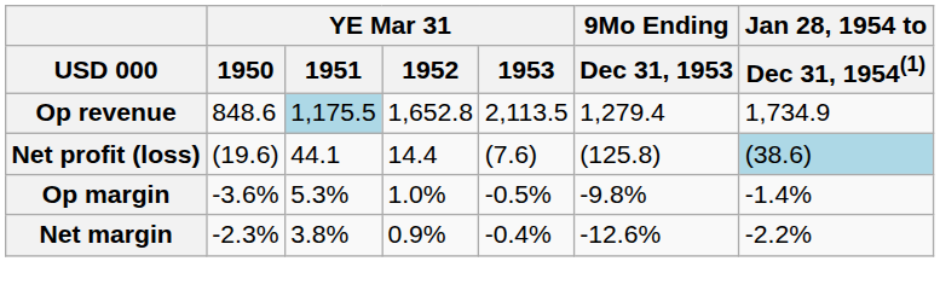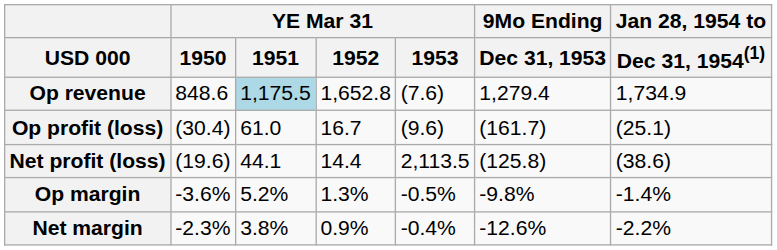 <table class="wikitable defaultright">
 <tr>
 <th></th>
 <th colspan="4">YE Mar 31</th>
 <th colspan="1">9Mo Ending</th>
 <th colspan="1">Jan 28, 1954 to</th>
 </tr>
 <tr>
 <th>USD 000</th>
 <th>1950</th>
 <th>1951</th>
 <th>1952</th>
 <th>1953</th>
 <th>Dec 31, 1953</th>
 <th>Dec 31, 1954<sup>(1)</sup></th>
 </tr>
 <tr style="vertical-align: top;">
 <th>Op revenue</th>
 <td>848.6</td>
 <td style="background: lightblue;">1,175.5</td>
 <td>1,652.8</td>
-<td>2,113.5</td>
+<td>(7.6)</td>
 <td>1,279.4</td>
 <td>1,734.9</td>
+</tr>
+<tr style="vertical-align: top;">
+<th>Op profit (loss)</th>
+<td>(30.4)</td>
+<td>61.0</td>
+<td>16.7</td>
+<td>(9.6)</td>
+<td>(161.7)</td>
+<td>(25.1)</td>
 </tr>
 <tr style="vertical-align: top;">
 <th>Net profit (loss)</th>
 <td>(19.6)</td>
 <td>44.1</td>
 <td>14.4</td>
-<td>(7.6)</td>
+<td>2,113.5</td>
 <td>(125.8)</td>
-<td style="background: lightblue;">(38.6)</td>
+<td>(38.6)</td>
 </tr>
 <tr style="vertical-align: top;">
 <th>Op margin</th>
 <td>-3.6%</td>
-<td>5.3%</td>
-<td>1.0%</td>
+<td>5.2%</td>
+<td>1.3%</td>
 <td>-0.5%</td>
 <td>-9.8%</td>
 <td>-1.4%</td>
 </tr>
 <tr style="vertical-align: top;">
 <th>Net margin</th>
 <td>-2.3%</td>
 <td>3.8%</td>
 <td>0.9%</td>
 <td>-0.4%</td>
 <td>-12.6%</td>
 <td>-2.2%</td>
 </tr>
 </table>
